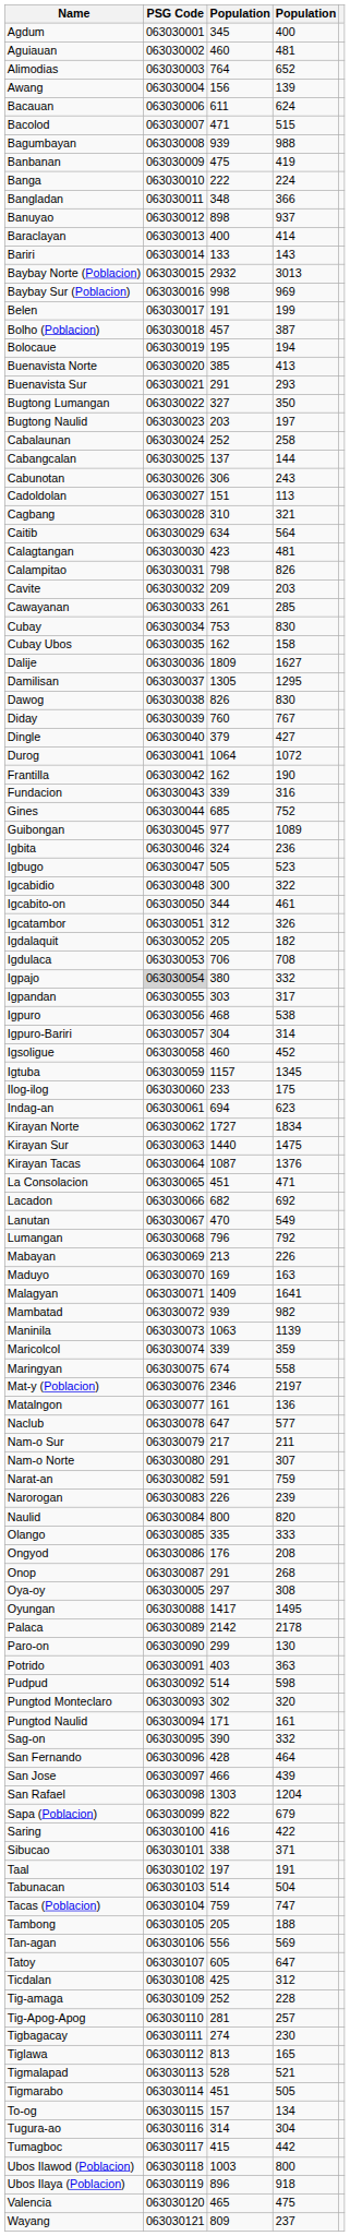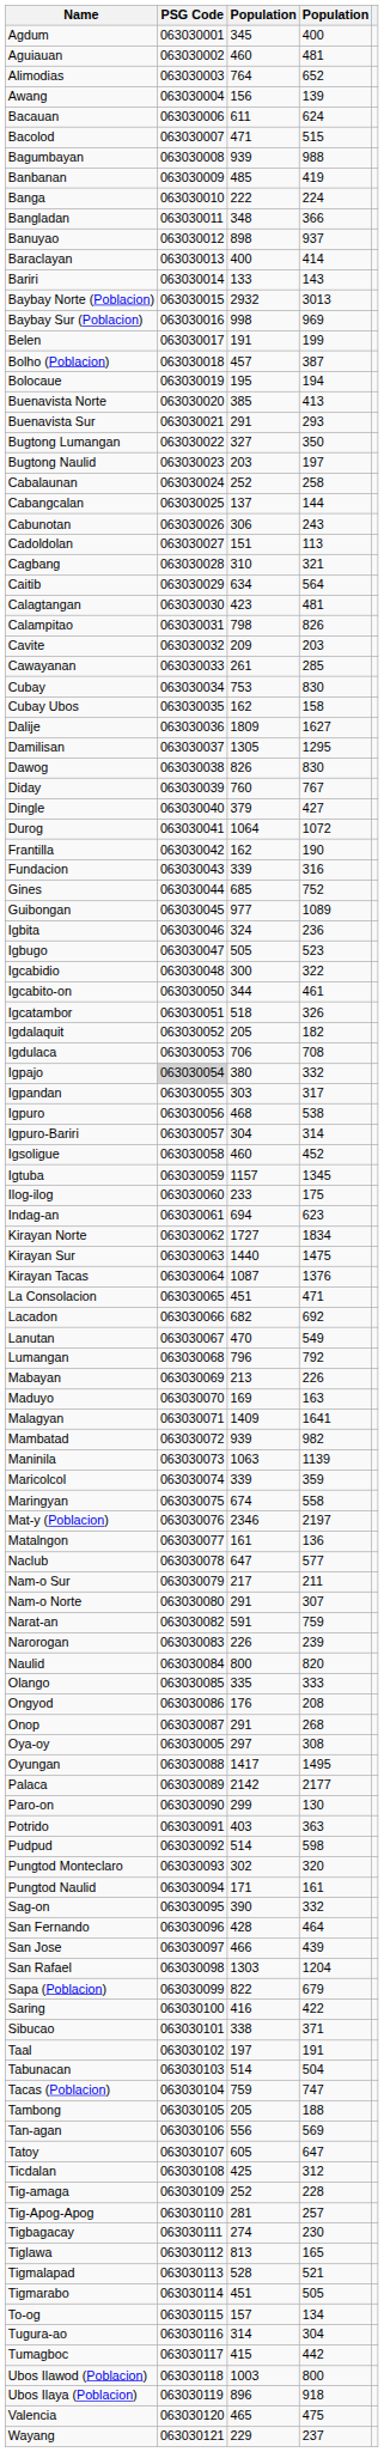 <table class="wikitable sortable">
 <tr>
 <th>Name</th>
 <th>PSG Code</th>
 <th>Population </th>
 <th scope="col" style="border-style:solid solid solid solid;">Population </th>
 <th scope="col" style="border-bottom:none;"></th>
 </tr>
 <tr>
 <td>Agdum</td>
 <td>063030001</td>
 <td>345</td>
 <td>400</td>
 <td></td>
 </tr>
 <tr>
 <td>Aguiauan</td>
 <td>063030002</td>
 <td>460</td>
 <td>481</td>
 <td></td>
 </tr>
 <tr>
 <td>Alimodias</td>
 <td>063030003</td>
 <td>764</td>
 <td>652</td>
 <td></td>
 </tr>
 <tr>
 <td>Awang</td>
 <td>063030004</td>
 <td>156</td>
 <td>139</td>
 <td></td>
 </tr>
 <tr>
 <td>Bacauan</td>
 <td>063030006</td>
 <td>611</td>
 <td>624</td>
 <td></td>
 </tr>
 <tr>
 <td>Bacolod</td>
 <td>063030007</td>
 <td>471</td>
 <td>515</td>
 <td></td>
 </tr>
 <tr>
 <td>Bagumbayan</td>
 <td>063030008</td>
 <td>939</td>
 <td>988</td>
 <td></td>
 </tr>
 <tr>
 <td>Banbanan</td>
 <td>063030009</td>
-<td>475</td>
+<td>485</td>
 <td>419</td>
 <td></td>
 </tr>
 <tr>
 <td>Banga</td>
 <td>063030010</td>
 <td>222</td>
 <td>224</td>
 <td></td>
 </tr>
 <tr>
 <td>Bangladan</td>
 <td>063030011</td>
 <td>348</td>
 <td>366</td>
 <td></td>
 </tr>
 <tr>
 <td>Banuyao</td>
 <td>063030012</td>
 <td>898</td>
 <td>937</td>
 <td></td>
 </tr>
 <tr>
 <td>Baraclayan</td>
 <td>063030013</td>
 <td>400</td>
 <td>414</td>
 <td></td>
 </tr>
 <tr>
 <td>Bariri</td>
 <td>063030014</td>
 <td>133</td>
 <td>143</td>
 <td></td>
 </tr>
 <tr>
 <td>Baybay Norte (<a href='#'>Poblacion</a>)</td>
 <td>063030015</td>
 <td>2932</td>
 <td>3013</td>
 <td></td>
 </tr>
 <tr>
 <td>Baybay Sur (<a href='#'>Poblacion</a>)</td>
 <td>063030016</td>
 <td>998</td>
 <td>969</td>
 <td></td>
 </tr>
 <tr>
 <td>Belen</td>
 <td>063030017</td>
 <td>191</td>
 <td>199</td>
 <td></td>
 </tr>
 <tr>
 <td>Bolho (<a href='#'>Poblacion</a>)</td>
 <td>063030018</td>
 <td>457</td>
 <td>387</td>
 <td></td>
 </tr>
 <tr>
 <td>Bolocaue</td>
 <td>063030019</td>
 <td>195</td>
 <td>194</td>
 <td></td>
 </tr>
 <tr>
 <td>Buenavista Norte</td>
 <td>063030020</td>
 <td>385</td>
 <td>413</td>
 <td></td>
 </tr>
 <tr>
 <td>Buenavista Sur</td>
 <td>063030021</td>
 <td>291</td>
 <td>293</td>
 <td></td>
 </tr>
 <tr>
 <td>Bugtong Lumangan</td>
 <td>063030022</td>
 <td>327</td>
 <td>350</td>
 <td></td>
 </tr>
 <tr>
 <td>Bugtong Naulid</td>
 <td>063030023</td>
 <td>203</td>
 <td>197</td>
 <td></td>
 </tr>
 <tr>
 <td>Cabalaunan</td>
 <td>063030024</td>
 <td>252</td>
 <td>258</td>
 <td></td>
 </tr>
 <tr>
 <td>Cabangcalan</td>
 <td>063030025</td>
 <td>137</td>
 <td>144</td>
 <td></td>
 </tr>
 <tr>
 <td>Cabunotan</td>
 <td>063030026</td>
 <td>306</td>
 <td>243</td>
 <td></td>
 </tr>
 <tr>
 <td>Cadoldolan</td>
 <td>063030027</td>
 <td>151</td>
 <td>113</td>
 <td></td>
 </tr>
 <tr>
 <td>Cagbang</td>
 <td>063030028</td>
 <td>310</td>
 <td>321</td>
 <td></td>
 </tr>
 <tr>
 <td>Caitib</td>
 <td>063030029</td>
 <td>634</td>
 <td>564</td>
 <td></td>
 </tr>
 <tr>
 <td>Calagtangan</td>
 <td>063030030</td>
 <td>423</td>
 <td>481</td>
 <td></td>
 </tr>
 <tr>
 <td>Calampitao</td>
 <td>063030031</td>
 <td>798</td>
 <td>826</td>
 <td></td>
 </tr>
 <tr>
 <td>Cavite</td>
 <td>063030032</td>
 <td>209</td>
 <td>203</td>
 <td></td>
 </tr>
 <tr>
 <td>Cawayanan</td>
 <td>063030033</td>
 <td>261</td>
 <td>285</td>
 <td></td>
 </tr>
 <tr>
 <td>Cubay</td>
 <td>063030034</td>
 <td>753</td>
 <td>830</td>
 <td></td>
 </tr>
 <tr>
 <td>Cubay Ubos</td>
 <td>063030035</td>
 <td>162</td>
 <td>158</td>
 <td></td>
 </tr>
 <tr>
 <td>Dalije</td>
 <td>063030036</td>
 <td>1809</td>
 <td>1627</td>
 <td></td>
 </tr>
 <tr>
 <td>Damilisan</td>
 <td>063030037</td>
 <td>1305</td>
 <td>1295</td>
 <td></td>
 </tr>
 <tr>
 <td>Dawog</td>
 <td>063030038</td>
 <td>826</td>
 <td>830</td>
 <td></td>
 </tr>
 <tr>
 <td>Diday</td>
 <td>063030039</td>
 <td>760</td>
 <td>767</td>
 <td></td>
 </tr>
 <tr>
 <td>Dingle</td>
 <td>063030040</td>
 <td>379</td>
 <td>427</td>
 <td></td>
 </tr>
 <tr>
 <td>Durog</td>
 <td>063030041</td>
 <td>1064</td>
 <td>1072</td>
 <td></td>
 </tr>
 <tr>
 <td>Frantilla</td>
 <td>063030042</td>
 <td>162</td>
 <td>190</td>
 <td></td>
 </tr>
 <tr>
 <td>Fundacion</td>
 <td>063030043</td>
 <td>339</td>
 <td>316</td>
 <td></td>
 </tr>
 <tr>
 <td>Gines</td>
 <td>063030044</td>
 <td>685</td>
 <td>752</td>
 <td></td>
 </tr>
 <tr>
 <td>Guibongan</td>
 <td>063030045</td>
 <td>977</td>
 <td>1089</td>
 <td></td>
 </tr>
 <tr>
 <td>Igbita</td>
 <td>063030046</td>
 <td>324</td>
 <td>236</td>
 <td></td>
 </tr>
 <tr>
 <td>Igbugo</td>
 <td>063030047</td>
 <td>505</td>
 <td>523</td>
 <td></td>
 </tr>
 <tr>
 <td>Igcabidio</td>
 <td>063030048</td>
 <td>300</td>
 <td>322</td>
 <td></td>
 </tr>
 <tr>
 <td>Igcabito-on</td>
 <td>063030050</td>
 <td>344</td>
 <td>461</td>
 <td></td>
 </tr>
 <tr>
 <td>Igcatambor</td>
 <td>063030051</td>
-<td>312</td>
+<td>518</td>
 <td>326</td>
 <td></td>
 </tr>
 <tr>
 <td>Igdalaquit</td>
 <td>063030052</td>
 <td>205</td>
 <td>182</td>
 <td></td>
 </tr>
 <tr>
 <td>Igdulaca</td>
 <td>063030053</td>
 <td>706</td>
 <td>708</td>
 <td></td>
 </tr>
 <tr>
 <td>Igpajo</td>
 <td style="background: lightgrey;">063030054</td>
 <td>380</td>
 <td>332</td>
 <td></td>
 </tr>
 <tr>
 <td>Igpandan</td>
 <td>063030055</td>
 <td>303</td>
 <td>317</td>
 <td></td>
 </tr>
 <tr>
 <td>Igpuro</td>
 <td>063030056</td>
 <td>468</td>
 <td>538</td>
 <td></td>
 </tr>
 <tr>
 <td>Igpuro-Bariri</td>
 <td>063030057</td>
 <td>304</td>
 <td>314</td>
 <td></td>
 </tr>
 <tr>
 <td>Igsoligue</td>
 <td>063030058</td>
 <td>460</td>
 <td>452</td>
 <td></td>
 </tr>
 <tr>
 <td>Igtuba</td>
 <td>063030059</td>
 <td>1157</td>
 <td>1345</td>
 <td></td>
 </tr>
 <tr>
 <td>Ilog-ilog</td>
 <td>063030060</td>
 <td>233</td>
 <td>175</td>
 <td></td>
 </tr>
 <tr>
 <td>Indag-an</td>
 <td>063030061</td>
 <td>694</td>
 <td>623</td>
 <td></td>
 </tr>
 <tr>
 <td>Kirayan Norte</td>
 <td>063030062</td>
 <td>1727</td>
 <td>1834</td>
 <td></td>
 </tr>
 <tr>
 <td>Kirayan Sur</td>
 <td>063030063</td>
 <td>1440</td>
 <td>1475</td>
 <td></td>
 </tr>
 <tr>
 <td>Kirayan Tacas</td>
 <td>063030064</td>
 <td>1087</td>
 <td>1376</td>
 <td></td>
 </tr>
 <tr>
 <td>La Consolacion</td>
 <td>063030065</td>
 <td>451</td>
 <td>471</td>
 <td></td>
 </tr>
 <tr>
 <td>Lacadon</td>
 <td>063030066</td>
 <td>682</td>
 <td>692</td>
 <td></td>
 </tr>
 <tr>
 <td>Lanutan</td>
 <td>063030067</td>
 <td>470</td>
 <td>549</td>
 <td></td>
 </tr>
 <tr>
 <td>Lumangan</td>
 <td>063030068</td>
 <td>796</td>
 <td>792</td>
 <td></td>
 </tr>
 <tr>
 <td>Mabayan</td>
 <td>063030069</td>
 <td>213</td>
 <td>226</td>
 <td></td>
 </tr>
 <tr>
 <td>Maduyo</td>
 <td>063030070</td>
 <td>169</td>
 <td>163</td>
 <td></td>
 </tr>
 <tr>
 <td>Malagyan</td>
 <td>063030071</td>
 <td>1409</td>
 <td>1641</td>
 <td></td>
 </tr>
 <tr>
 <td>Mambatad</td>
 <td>063030072</td>
 <td>939</td>
 <td>982</td>
 <td></td>
 </tr>
 <tr>
 <td>Maninila</td>
 <td>063030073</td>
 <td>1063</td>
 <td>1139</td>
 <td></td>
 </tr>
 <tr>
 <td>Maricolcol</td>
 <td>063030074</td>
 <td>339</td>
 <td>359</td>
 <td></td>
 </tr>
 <tr>
 <td>Maringyan</td>
 <td>063030075</td>
 <td>674</td>
 <td>558</td>
 <td></td>
 </tr>
 <tr>
 <td>Mat-y (<a href='#'>Poblacion</a>)</td>
 <td>063030076</td>
 <td>2346</td>
 <td>2197</td>
 <td></td>
 </tr>
 <tr>
 <td>Matalngon</td>
 <td>063030077</td>
 <td>161</td>
 <td>136</td>
 <td></td>
 </tr>
 <tr>
 <td>Naclub</td>
 <td>063030078</td>
 <td>647</td>
 <td>577</td>
 <td></td>
 </tr>
 <tr>
 <td>Nam-o Sur</td>
 <td>063030079</td>
 <td>217</td>
 <td>211</td>
 <td></td>
 </tr>
 <tr>
 <td>Nam-o Norte</td>
 <td>063030080</td>
 <td>291</td>
 <td>307</td>
 <td></td>
 </tr>
 <tr>
 <td>Narat-an</td>
 <td>063030082</td>
 <td>591</td>
 <td>759</td>
 <td></td>
 </tr>
 <tr>
 <td>Narorogan</td>
 <td>063030083</td>
 <td>226</td>
 <td>239</td>
 <td></td>
 </tr>
 <tr>
 <td>Naulid</td>
 <td>063030084</td>
 <td>800</td>
 <td>820</td>
 <td></td>
 </tr>
 <tr>
 <td>Olango</td>
 <td>063030085</td>
 <td>335</td>
 <td>333</td>
 <td></td>
 </tr>
 <tr>
 <td>Ongyod</td>
 <td>063030086</td>
 <td>176</td>
 <td>208</td>
 <td></td>
 </tr>
 <tr>
 <td>Onop</td>
 <td>063030087</td>
 <td>291</td>
 <td>268</td>
 <td></td>
 </tr>
 <tr>
 <td>Oya-oy</td>
 <td>063030005</td>
 <td>297</td>
 <td>308</td>
 <td></td>
 </tr>
 <tr>
 <td>Oyungan</td>
 <td>063030088</td>
 <td>1417</td>
 <td>1495</td>
 <td></td>
 </tr>
 <tr>
 <td>Palaca</td>
 <td>063030089</td>
 <td>2142</td>
-<td>2178</td>
+<td>2177</td>
 <td></td>
 </tr>
 <tr>
 <td>Paro-on</td>
 <td>063030090</td>
 <td>299</td>
 <td>130</td>
 <td></td>
 </tr>
 <tr>
 <td>Potrido</td>
 <td>063030091</td>
 <td>403</td>
 <td>363</td>
 <td></td>
 </tr>
 <tr>
 <td>Pudpud</td>
 <td>063030092</td>
 <td>514</td>
 <td>598</td>
 <td></td>
 </tr>
 <tr>
 <td>Pungtod Monteclaro</td>
 <td>063030093</td>
 <td>302</td>
 <td>320</td>
 <td></td>
 </tr>
 <tr>
 <td>Pungtod Naulid</td>
 <td>063030094</td>
 <td>171</td>
 <td>161</td>
 <td></td>
 </tr>
 <tr>
 <td>Sag-on</td>
 <td>063030095</td>
 <td>390</td>
 <td>332</td>
 <td></td>
 </tr>
 <tr>
 <td>San Fernando</td>
 <td>063030096</td>
 <td>428</td>
 <td>464</td>
 <td></td>
 </tr>
 <tr>
 <td>San Jose</td>
 <td>063030097</td>
 <td>466</td>
 <td>439</td>
 <td></td>
 </tr>
 <tr>
 <td>San Rafael</td>
 <td>063030098</td>
 <td>1303</td>
 <td>1204</td>
 <td></td>
 </tr>
 <tr>
 <td>Sapa (<a href='#'>Poblacion</a>)</td>
 <td>063030099</td>
 <td>822</td>
 <td>679</td>
 <td></td>
 </tr>
 <tr>
 <td>Saring</td>
 <td>063030100</td>
 <td>416</td>
 <td>422</td>
 <td></td>
 </tr>
 <tr>
 <td>Sibucao</td>
 <td>063030101</td>
 <td>338</td>
 <td>371</td>
 <td></td>
 </tr>
 <tr>
 <td>Taal</td>
 <td>063030102</td>
 <td>197</td>
 <td>191</td>
 <td></td>
 </tr>
 <tr>
 <td>Tabunacan</td>
 <td>063030103</td>
 <td>514</td>
 <td>504</td>
 <td></td>
 </tr>
 <tr>
 <td>Tacas (<a href='#'>Poblacion</a>)</td>
 <td>063030104</td>
 <td>759</td>
 <td>747</td>
 <td></td>
 </tr>
 <tr>
 <td>Tambong</td>
 <td>063030105</td>
 <td>205</td>
 <td>188</td>
 <td></td>
 </tr>
 <tr>
 <td>Tan-agan</td>
 <td>063030106</td>
 <td>556</td>
 <td>569</td>
 <td></td>
 </tr>
 <tr>
 <td>Tatoy</td>
 <td>063030107</td>
 <td>605</td>
 <td>647</td>
 <td></td>
 </tr>
 <tr>
 <td>Ticdalan</td>
 <td>063030108</td>
 <td>425</td>
 <td>312</td>
 <td></td>
 </tr>
 <tr>
 <td>Tig-amaga</td>
 <td>063030109</td>
 <td>252</td>
 <td>228</td>
 <td></td>
 </tr>
 <tr>
 <td>Tig-Apog-Apog</td>
 <td>063030110</td>
 <td>281</td>
 <td>257</td>
 <td></td>
 </tr>
 <tr>
 <td>Tigbagacay</td>
 <td>063030111</td>
 <td>274</td>
 <td>230</td>
 <td></td>
 </tr>
 <tr>
 <td>Tiglawa</td>
 <td>063030112</td>
 <td>813</td>
 <td>165</td>
 <td></td>
 </tr>
 <tr>
 <td>Tigmalapad</td>
 <td>063030113</td>
 <td>528</td>
 <td>521</td>
 <td></td>
 </tr>
 <tr>
 <td>Tigmarabo</td>
 <td>063030114</td>
 <td>451</td>
 <td>505</td>
 <td></td>
 </tr>
 <tr>
 <td>To-og</td>
 <td>063030115</td>
 <td>157</td>
 <td>134</td>
 <td></td>
 </tr>
 <tr>
 <td>Tugura-ao</td>
 <td>063030116</td>
 <td>314</td>
 <td>304</td>
 <td></td>
 </tr>
 <tr>
 <td>Tumagboc</td>
 <td>063030117</td>
 <td>415</td>
 <td>442</td>
 <td></td>
 </tr>
 <tr>
 <td>Ubos Ilawod (<a href='#'>Poblacion</a>)</td>
 <td>063030118</td>
 <td>1003</td>
 <td>800</td>
 <td></td>
 </tr>
 <tr>
 <td>Ubos Ilaya (<a href='#'>Poblacion</a>)</td>
 <td>063030119</td>
 <td>896</td>
 <td>918</td>
 <td></td>
 </tr>
 <tr>
 <td>Valencia</td>
 <td>063030120</td>
 <td>465</td>
 <td>475</td>
 <td></td>
 </tr>
 <tr>
 <td>Wayang</td>
 <td>063030121</td>
-<td>809</td>
+<td>229</td>
 <td>237</td>
 <td></td>
 </tr>
 </table>
